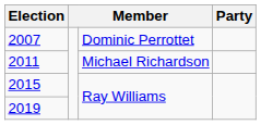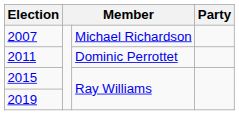 <table class="wikitable">
 <tr>
 <th>Election</th>
 <th colspan="2">Member</th>
 <th>Party</th>
 </tr>
 <tr>
 <td><a href='#'>2007</a></td>
 <td rowspan="4" > </td>
-<td><a href='#'>Dominic Perrottet</a></td>
+<td><a href='#'>Michael Richardson</a></td>
 <td></td>
 </tr>
 <tr>
 <td><a href='#'>2011</a></td>
-<td><a href='#'>Michael Richardson</a></td>
+<td><a href='#'>Dominic Perrottet</a></td>
 <td></td>
 </tr>
 <tr>
 <td><a href='#'>2015</a></td>
 <td rowspan="2"><a href='#'>Ray Williams</a></td>
 <td rowspan="2"></td>
 </tr>
 <tr>
 <td><a href='#'>2019</a></td>
 </tr>
 </table>
